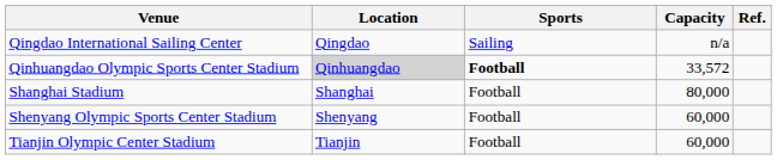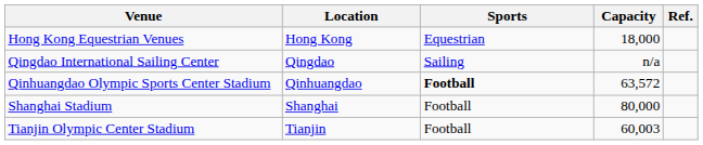 <table class="wikitable sortable" width=780px>
 <tr>
 <th width=40%>Venue</th>
 <th width=20%>Location</th>
 <th class="unsortable" width=25%>Sports</th>
 <th width=10%>Capacity</th>
 <th class="unsortable">Ref.</th>
+</tr>
+<tr>
+<td><a href='#'>Hong Kong Equestrian Venues</a></td>
+<td><a href='#'>Hong Kong</a></td>
+<td><a href='#'>Equestrian</a></td>
+<td align="right">18,000</td>
+<td align=center></td>
 </tr>
 <tr>
 <td><a href='#'>Qingdao International Sailing Center</a></td>
 <td><a href='#'>Qingdao</a></td>
 <td><a href='#'>Sailing</a></td>
 <td align="right">n/a</td>
 <td align=center></td>
 </tr>
 <tr>
 <td><a href='#'>Qinhuangdao Olympic Sports Center Stadium</a></td>
-<td style="background: lightgrey;"><a href='#'>Qinhuangdao</a></td>
+<td><a href='#'>Qinhuangdao</a></td>
 <td><strong>Football</strong></td>
-<td align="right">33,572</td>
+<td align="right">63,572</td>
 <td align=center></td>
 </tr>
 <tr>
 <td><a href='#'>Shanghai Stadium</a></td>
 <td><a href='#'>Shanghai</a></td>
 <td>Football</td>
 <td align="right">80,000</td>
 <td align=center></td>
 </tr>
 <tr>
-<td><a href='#'>Shenyang Olympic Sports Center Stadium</a></td>
-<td><a href='#'>Shenyang</a></td>
-<td>Football</td>
-<td align="right">60,000</td>
-<td align=center></td>
-</tr>
-<tr>
 <td><a href='#'>Tianjin Olympic Center Stadium</a></td>
 <td><a href='#'>Tianjin</a></td>
 <td>Football</td>
-<td align="right">60,000</td>
+<td align="right">60,003</td>
 <td align=center></td>
 </tr>
 </table>
